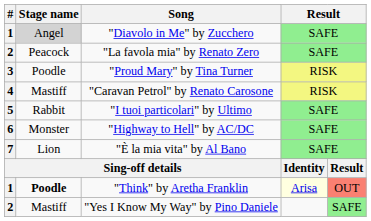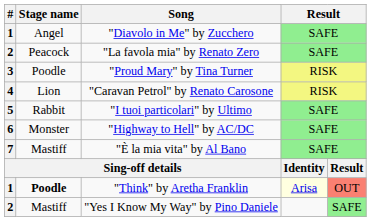 <table class="wikitable plainrowheaders" style="text-align: center;">
 <tr>
 <th>#</th>
 <th>Stage name</th>
 <th>Song</th>
 <th colspan=2>Result</th>
 </tr>
 <tr>
 <th>1</th>
-<td style="background: lightgrey;">Angel</td>
+<td>Angel</td>
 <td>"<a href='#'>Diavolo in Me</a>" by <a href='#'>Zucchero</a></td>
 <td colspan="2" bgcolor=lightgreen>SAFE</td>
 </tr>
 <tr>
 <th>2</th>
 <td>Peacock</td>
 <td>"La favola mia" by <a href='#'>Renato Zero</a></td>
 <td colspan="2" bgcolor=lightgreen>SAFE</td>
 </tr>
 <tr>
 <th>3</th>
 <td>Poodle</td>
 <td>"<a href='#'>Proud Mary</a>" by <a href='#'>Tina Turner</a></td>
 <td colspan="2" bgcolor="#F3F781">RISK</td>
 </tr>
 <tr>
 <th>4</th>
-<td>Mastiff</td>
+<td>Lion</td>
 <td>"Caravan Petrol" by <a href='#'>Renato Carosone</a></td>
 <td colspan="2" bgcolor="#F3F781">RISK</td>
 </tr>
 <tr>
 <th>5</th>
 <td>Rabbit</td>
 <td>"<a href='#'>I tuoi particolari</a>" by <a href='#'>Ultimo</a></td>
 <td colspan="2" bgcolor=lightgreen>SAFE</td>
 </tr>
 <tr>
 <th>6</th>
 <td>Monster</td>
 <td>"<a href='#'>Highway to Hell</a>" by <a href='#'>AC/DC</a></td>
 <td colspan="2" bgcolor=lightgreen>SAFE</td>
 </tr>
 <tr>
 <th>7</th>
-<td>Lion</td>
+<td>Mastiff</td>
 <td>"È la mia vita" by <a href='#'>Al Bano</a></td>
 <td colspan="2" bgcolor=lightgreen>SAFE</td>
 </tr>
 <tr>
 <th colspan="3">Sing-off details</th>
 <th>Identity</th>
 <th>Result</th>
 </tr>
 <tr>
 <th>1</th>
 <td><strong>Poodle</strong></td>
 <td>"<a href='#'>Think</a>" by <a href='#'>Aretha Franklin</a></td>
 <td style="background: lightyellow;"><a href='#'>Arisa</a></td>
 <td bgcolor=salmon>OUT</td>
 </tr>
 <tr>
 <th>2</th>
 <td>Mastiff</td>
 <td>"Yes I Know My Way" by <a href='#'>Pino Daniele</a></td>
 <td></td>
 <td bgcolor=lightgreen>SAFE</td>
 </tr>
 </table>
